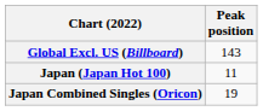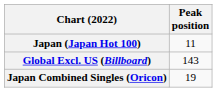 <table class="wikitable sortable plainrowheaders" style="text-align:center">
 <tr>
 <th scope="col">Chart (2022)</th>
 <th scope="col">Peak<br>position</th>
 </tr>
 <tr>
+<th scope="row">Japan (<a href='#'>Japan Hot 100</a>)</th>
+<td>11</td>
+</tr>
+<tr>
 <th scope="row"><a href='#'>Global Excl. US</a> (<em><a href='#'>Billboard</a></em>)</th>
 <td>143</td>
-</tr>
-<tr>
-<th scope="row">Japan (<a href='#'>Japan Hot 100</a>)</th>
-<td>11</td>
 </tr>
 <tr>
 <th scope="row">Japan Combined Singles (<a href='#'>Oricon</a>)</th>
 <td>19</td>
 </tr>
 </table>
